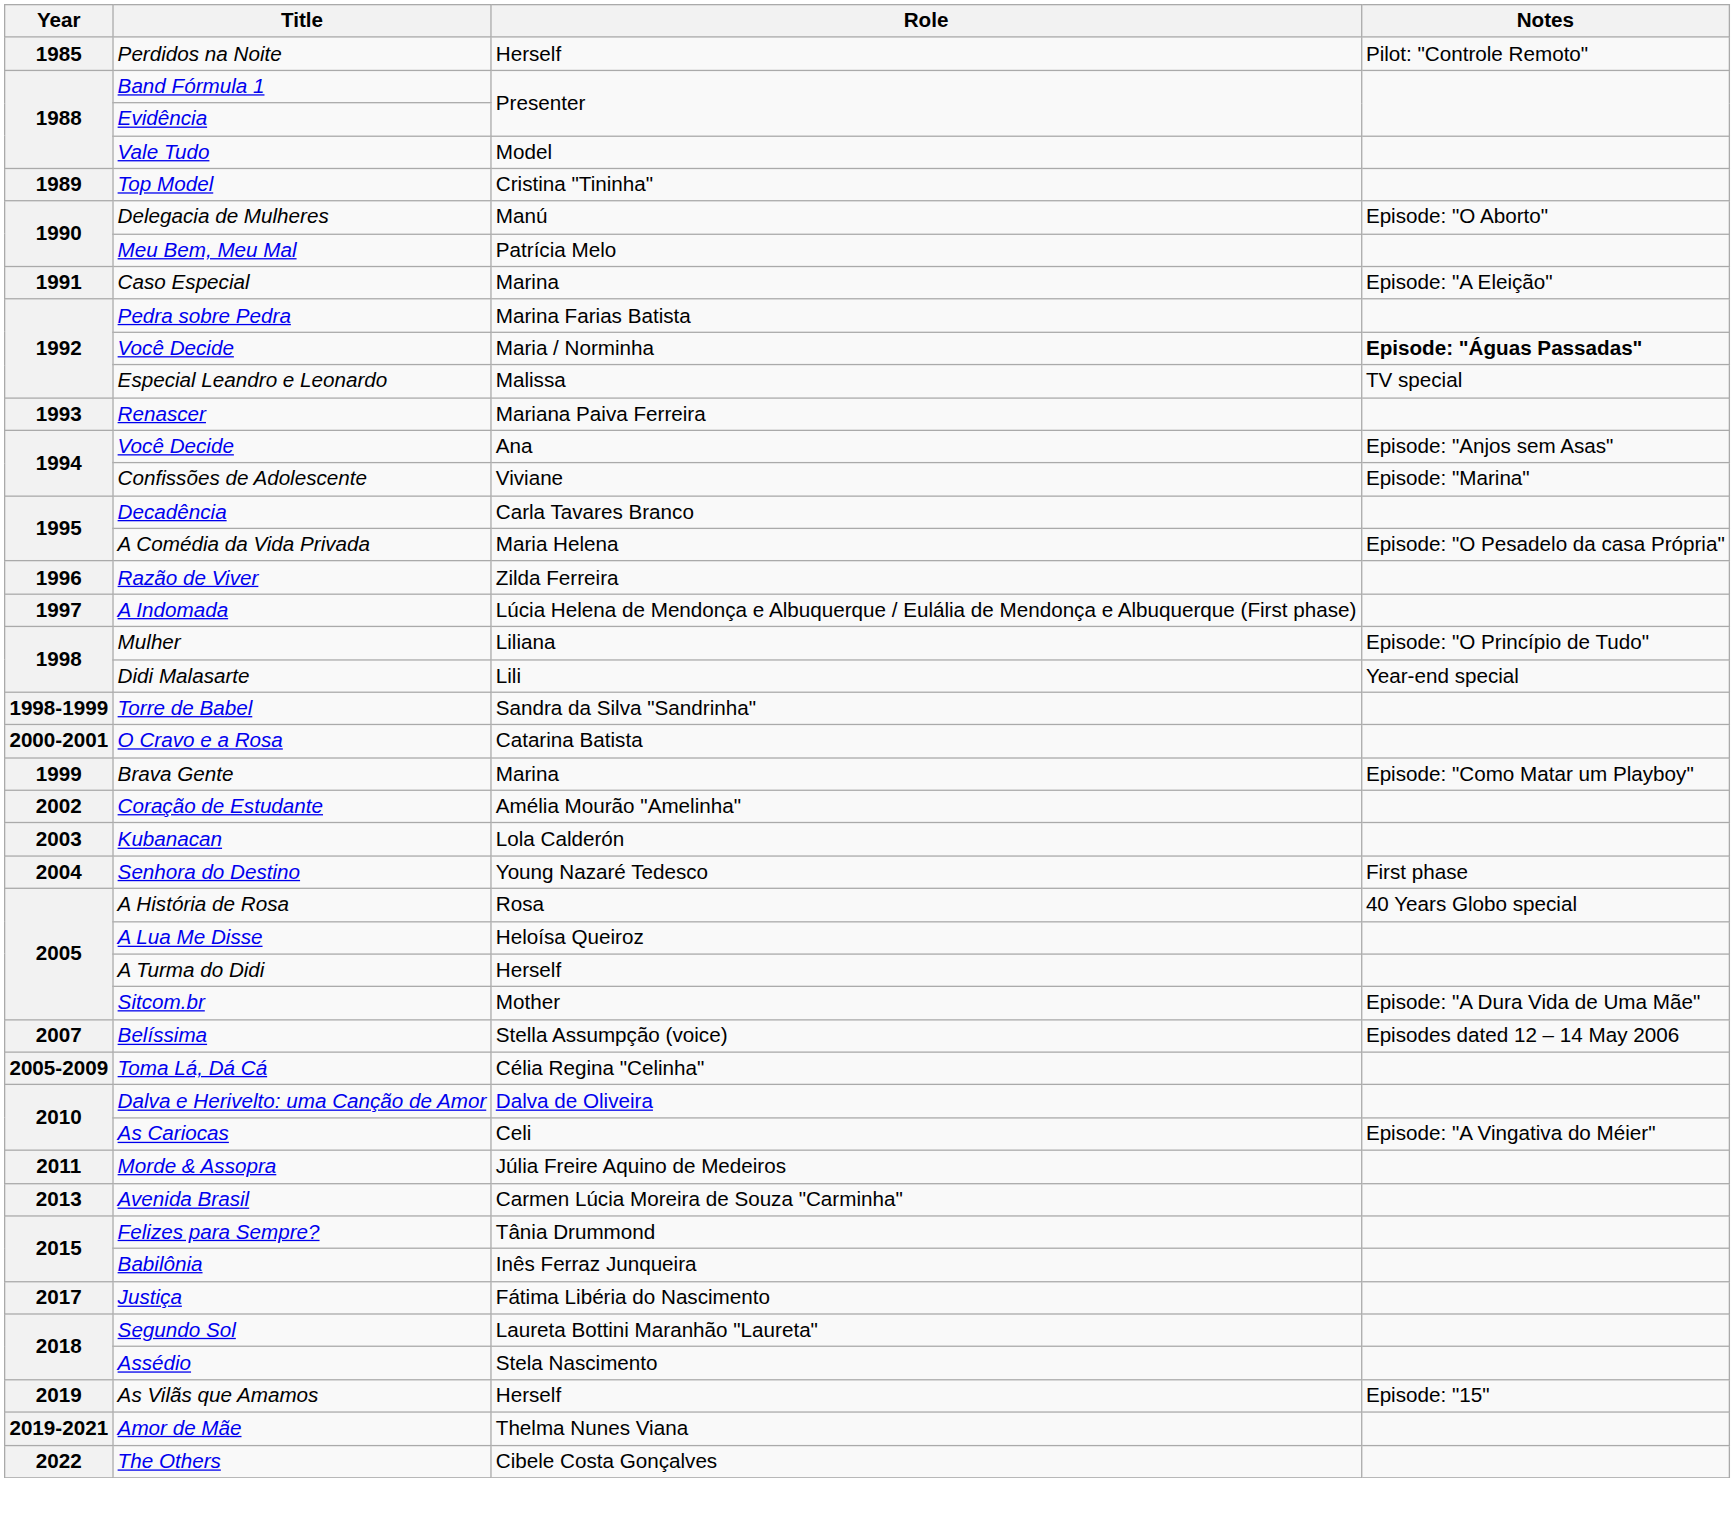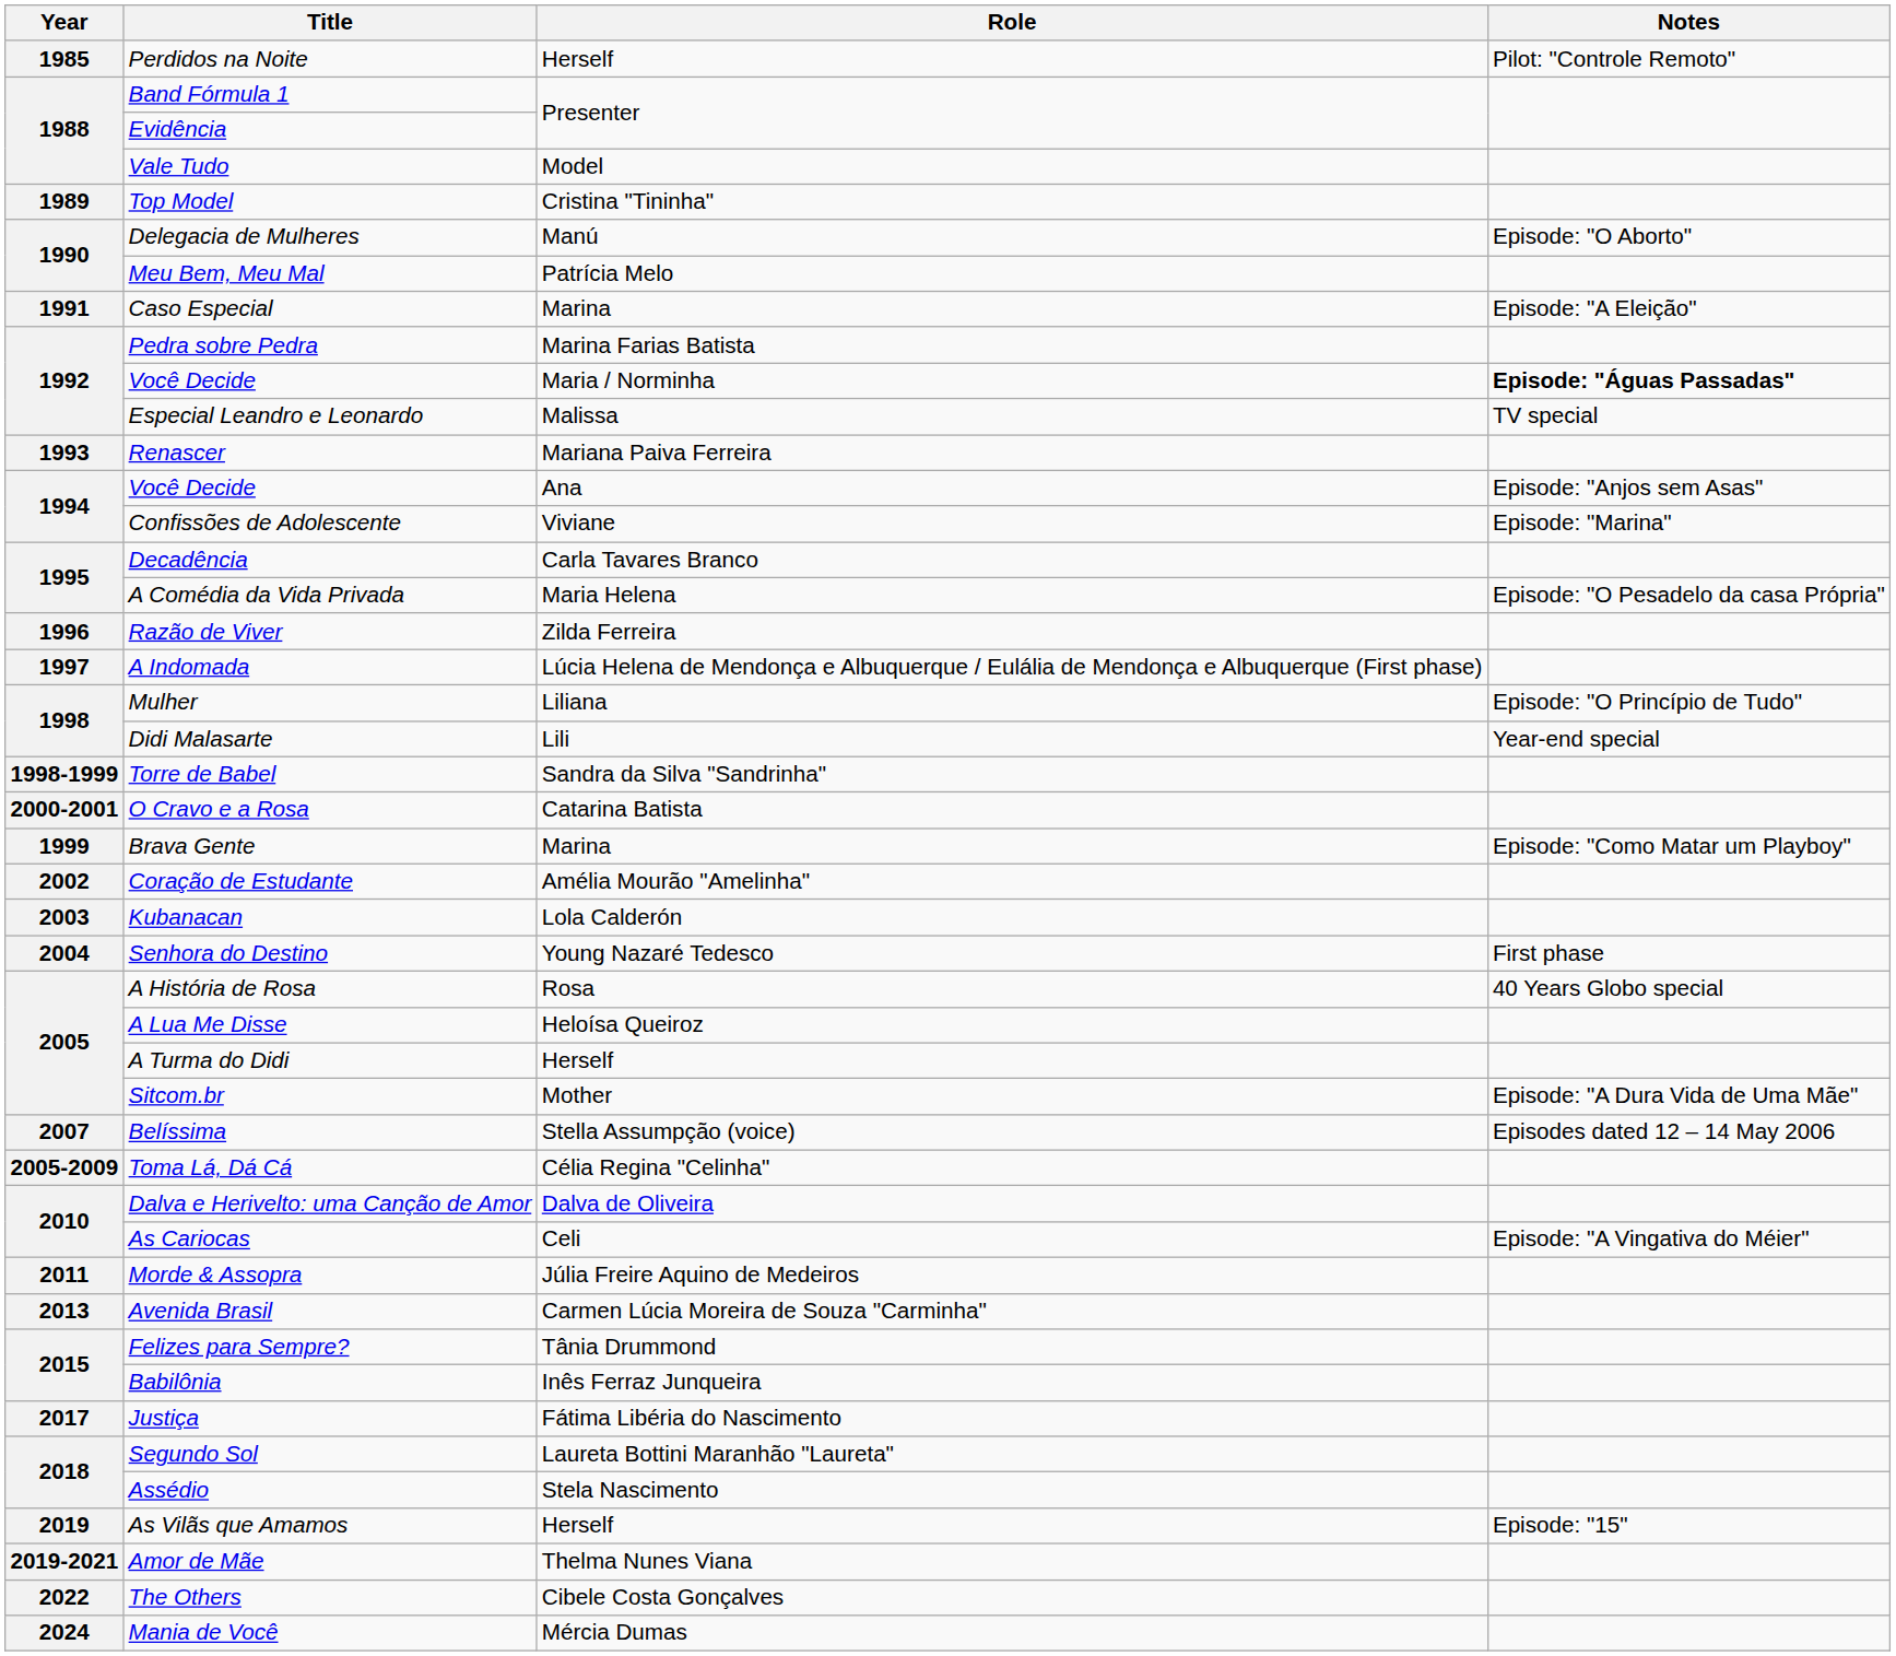 <table class="wikitable">
 <tr>
 <th>Year</th>
 <th>Title</th>
 <th>Role</th>
 <th>Notes</th>
 </tr>
 <tr>
 <th>1985</th>
 <td><em>Perdidos na Noite</em></td>
 <td>Herself</td>
 <td>Pilot: "Controle Remoto"</td>
 </tr>
 <tr>
 <th rowspan="3">1988</th>
 <td><em><a href='#'>Band Fórmula 1</a></em></td>
 <td rowspan="2">Presenter</td>
 <td rowspan="2"></td>
 </tr>
 <tr>
 <td><em><a href='#'>Evidência</a></em></td>
 </tr>
 <tr>
 <td><em><a href='#'>Vale Tudo</a></em></td>
 <td>Model</td>
 <td></td>
 </tr>
 <tr>
 <th>1989</th>
 <td><em><a href='#'>Top Model</a></em></td>
 <td>Cristina "Tininha"</td>
 <td></td>
 </tr>
 <tr>
 <th rowspan="2">1990</th>
 <td><em>Delegacia de Mulheres</em></td>
 <td>Manú</td>
 <td>Episode: "O Aborto"</td>
 </tr>
 <tr>
 <td><em><a href='#'>Meu Bem, Meu Mal</a></em></td>
 <td>Patrícia Melo</td>
 <td></td>
 </tr>
 <tr>
 <th>1991</th>
 <td><em>Caso Especial</em></td>
 <td>Marina</td>
 <td>Episode: "A Eleição"</td>
 </tr>
 <tr>
 <th rowspan="3">1992</th>
 <td><em><a href='#'>Pedra sobre Pedra</a></em></td>
 <td>Marina Farias Batista</td>
 <td></td>
 </tr>
 <tr>
 <td><em><a href='#'>Você Decide</a></em></td>
 <td>Maria / Norminha</td>
 <td><strong>Episode: "Águas Passadas"</strong></td>
 </tr>
 <tr>
 <td><em>Especial Leandro e Leonardo</em></td>
 <td>Malissa</td>
 <td>TV special</td>
 </tr>
 <tr>
 <th>1993</th>
 <td><em><a href='#'>Renascer</a></em></td>
 <td>Mariana Paiva Ferreira</td>
 <td></td>
 </tr>
 <tr>
 <th rowspan="2">1994</th>
 <td><em><a href='#'>Você Decide</a></em></td>
 <td>Ana</td>
 <td>Episode: "Anjos sem Asas"</td>
 </tr>
 <tr>
 <td><em>Confissões de Adolescente</em></td>
 <td>Viviane</td>
 <td>Episode: "Marina"</td>
 </tr>
 <tr>
 <th rowspan="2">1995</th>
 <td><em><a href='#'>Decadência</a></em></td>
 <td>Carla Tavares Branco</td>
 <td></td>
 </tr>
 <tr>
 <td><em>A Comédia da Vida Privada</em></td>
 <td>Maria Helena</td>
 <td>Episode: "O Pesadelo da casa Própria"</td>
 </tr>
 <tr>
 <th>1996</th>
 <td><em><a href='#'>Razão de Viver</a></em></td>
 <td>Zilda Ferreira</td>
 <td></td>
 </tr>
 <tr>
 <th>1997</th>
 <td><em><a href='#'>A Indomada</a></em></td>
 <td>Lúcia Helena de Mendonça e Albuquerque  / Eulália de Mendonça e Albuquerque (First phase)</td>
 <td></td>
 </tr>
 <tr>
 <th rowspan="2">1998</th>
 <td><em>Mulher</em></td>
 <td>Liliana</td>
 <td>Episode: "O Princípio de Tudo"</td>
 </tr>
 <tr>
 <td><em>Didi Malasarte</em></td>
 <td>Lili</td>
 <td>Year-end special</td>
 </tr>
 <tr>
 <th>1998-1999</th>
 <td><em><a href='#'>Torre de Babel</a></em></td>
 <td>Sandra da Silva "Sandrinha"</td>
 <td></td>
 </tr>
 <tr>
 <th>2000-2001</th>
 <td><em><a href='#'>O Cravo e a Rosa</a></em></td>
 <td>Catarina Batista</td>
 <td></td>
 </tr>
 <tr>
 <th>1999</th>
 <td><em>Brava Gente</em></td>
 <td>Marina</td>
 <td>Episode: "Como Matar um Playboy"</td>
 </tr>
 <tr>
 <th>2002</th>
 <td><em><a href='#'>Coração de Estudante</a></em></td>
 <td>Amélia Mourão "Amelinha"</td>
 <td></td>
 </tr>
 <tr>
 <th>2003</th>
 <td><em><a href='#'>Kubanacan</a></em></td>
 <td>Lola Calderón</td>
 <td></td>
 </tr>
 <tr>
 <th>2004</th>
 <td><em><a href='#'>Senhora do Destino</a></em></td>
 <td>Young Nazaré Tedesco</td>
 <td>First phase</td>
 </tr>
 <tr>
 <th rowspan="4">2005</th>
 <td><em>A História de Rosa</em></td>
 <td>Rosa</td>
 <td>40 Years Globo special</td>
 </tr>
 <tr>
 <td><em><a href='#'>A Lua Me Disse</a></em></td>
 <td>Heloísa Queiroz</td>
 <td></td>
 </tr>
 <tr>
 <td><em>A Turma do Didi</em></td>
 <td>Herself</td>
 <td></td>
 </tr>
 <tr>
 <td><em><a href='#'>Sitcom.br</a></em></td>
 <td>Mother</td>
 <td>Episode: "A Dura Vida de Uma Mãe"</td>
 </tr>
 <tr>
 <th>2007</th>
 <td><em><a href='#'>Belíssima</a></em></td>
 <td>Stella Assumpção (voice)</td>
 <td>Episodes dated 12 – 14 May 2006</td>
 </tr>
 <tr>
 <th>2005-2009</th>
 <td><em><a href='#'>Toma Lá, Dá Cá</a></em></td>
 <td>Célia Regina "Celinha"</td>
 <td></td>
 </tr>
 <tr>
 <th rowspan="2">2010</th>
 <td><em><a href='#'>Dalva e Herivelto: uma Canção de Amor</a></em></td>
 <td><a href='#'>Dalva de Oliveira</a></td>
 <td></td>
 </tr>
 <tr>
 <td><em><a href='#'>As Cariocas</a></em></td>
 <td>Celi</td>
 <td>Episode: "A Vingativa do Méier"</td>
 </tr>
 <tr>
 <th>2011</th>
 <td><em><a href='#'>Morde & Assopra</a></em></td>
 <td>Júlia Freire Aquino de Medeiros</td>
 <td></td>
 </tr>
 <tr>
 <th>2013</th>
 <td><em><a href='#'>Avenida Brasil</a></em></td>
 <td>Carmen Lúcia Moreira de Souza "Carminha"</td>
 <td></td>
 </tr>
 <tr>
 <th rowspan="2">2015</th>
 <td><em><a href='#'>Felizes para Sempre?</a></em></td>
 <td>Tânia Drummond</td>
 <td></td>
 </tr>
 <tr>
 <td><em><a href='#'>Babilônia</a></em></td>
 <td>Inês Ferraz Junqueira</td>
 <td></td>
 </tr>
 <tr>
 <th>2017</th>
 <td><em><a href='#'>Justiça</a></em></td>
 <td>Fátima Libéria do Nascimento</td>
 <td></td>
 </tr>
 <tr>
 <th rowspan="2">2018</th>
 <td><em><a href='#'>Segundo Sol</a></em></td>
 <td>Laureta Bottini Maranhão "Laureta"</td>
 <td></td>
 </tr>
 <tr>
 <td><em><a href='#'>Assédio</a></em></td>
 <td>Stela Nascimento</td>
 <td></td>
 </tr>
 <tr>
 <th>2019</th>
 <td><em>As Vilãs que Amamos</em></td>
 <td>Herself</td>
 <td>Episode: "15"</td>
 </tr>
 <tr>
 <th>2019-2021</th>
 <td><em><a href='#'>Amor de Mãe</a></em></td>
 <td>Thelma Nunes Viana</td>
 <td></td>
 </tr>
 <tr>
 <th>2022</th>
 <td><em><a href='#'>The Others</a></em></td>
 <td>Cibele Costa Gonçalves</td>
 <td></td>
 </tr>
+<tr>
+<th>2024</th>
+<td><em><a href='#'>Mania de Você</a></em></td>
+<td>Mércia Dumas</td>
+<td></td>
+</tr>
 </table>
